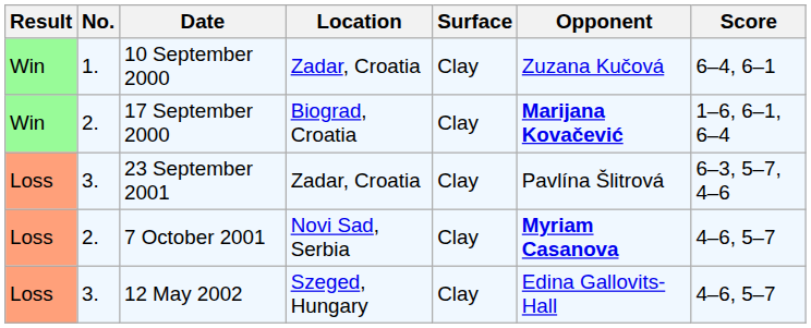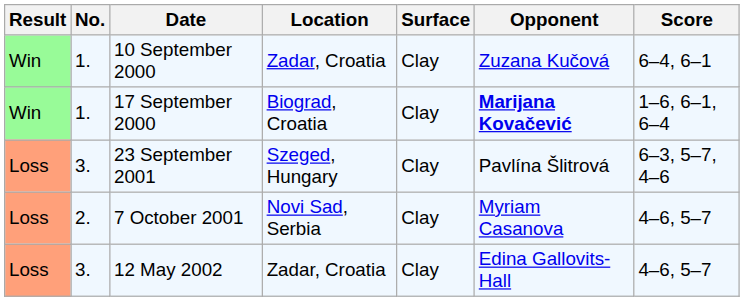 <table class="sortable wikitable" style=font-size:97%>
 <tr>
 <th>Result</th>
 <th>No.</th>
 <th>Date</th>
 <th>Location</th>
 <th>Surface</th>
 <th>Opponent</th>
 <th>Score</th>
 </tr>
 <tr bgcolor="#f0f8ff">
 <td style="background:#98fb98;">Win</td>
 <td>1.</td>
 <td>10 September 2000</td>
 <td><a href='#'>Zadar</a>, Croatia</td>
 <td>Clay</td>
 <td> <a href='#'>Zuzana Kučová</a></td>
 <td>6–4, 6–1</td>
 </tr>
 <tr bgcolor="#f0f8ff">
 <td style="background:#98fb98;">Win</td>
-<td>2.</td>
+<td>1.</td>
 <td>17 September 2000</td>
 <td><a href='#'>Biograd</a>, Croatia</td>
 <td>Clay</td>
 <td><strong> <a href='#'>Marijana Kovačević</a></strong></td>
 <td>1–6, 6–1, 6–4</td>
 </tr>
 <tr bgcolor="#f0f8ff">
 <td style="background:#ffa07a;">Loss</td>
 <td>3.</td>
 <td>23 September 2001</td>
-<td>Zadar, Croatia</td>
+<td><a href='#'>Szeged</a>, Hungary</td>
 <td>Clay</td>
 <td> Pavlína Šlitrová</td>
 <td>6–3, 5–7, 4–6</td>
 </tr>
 <tr bgcolor="#f0f8ff">
 <td style="background:#ffa07a;">Loss</td>
 <td>2.</td>
 <td>7 October 2001</td>
 <td><a href='#'>Novi Sad</a>, Serbia</td>
 <td>Clay</td>
-<td><strong> <a href='#'>Myriam Casanova</a></strong></td>
+<td> <a href='#'>Myriam Casanova</a></td>
 <td>4–6, 5–7</td>
 </tr>
 <tr bgcolor="#f0f8ff">
 <td style="background:#ffa07a;">Loss</td>
 <td>3.</td>
 <td>12 May 2002</td>
-<td><a href='#'>Szeged</a>, Hungary</td>
+<td>Zadar, Croatia</td>
 <td>Clay</td>
 <td> <a href='#'>Edina Gallovits-Hall</a></td>
 <td>4–6, 5–7</td>
 </tr>
 </table>
